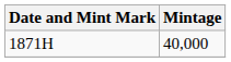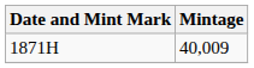 <table class="wikitable">
 <tr>
 <th>Date and Mint Mark</th>
 <th>Mintage</th>
 </tr>
 <tr>
 <td>1871H</td>
-<td>40,000</td>
+<td>40,009</td>
 </tr>
 <tr>
 </tr>
 </table>
